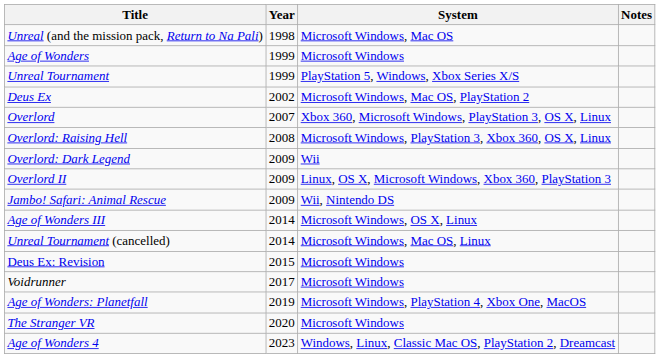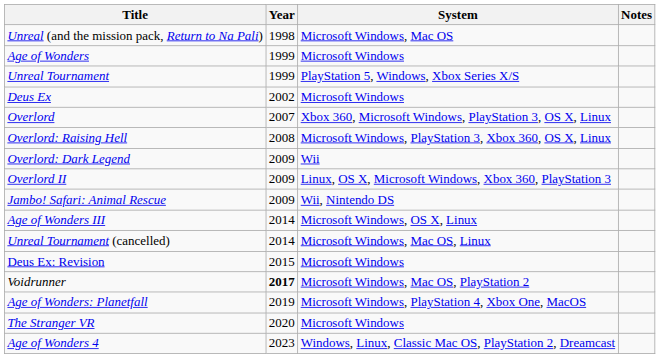 <table class="wikitable sortable">
 <tr>
 <th>Title</th>
 <th>Year</th>
 <th>System</th>
 <th>Notes</th>
 </tr>
 <tr>
 <td><em><a href='#'>Unreal</a></em> (and the mission pack, <em><a href='#'>Return to Na Pali</a></em>)</td>
 <td>1998</td>
 <td><a href='#'>Microsoft Windows</a>, <a href='#'>Mac OS</a></td>
 <td></td>
 </tr>
 <tr>
 <td><em><a href='#'>Age of Wonders</a></em></td>
 <td>1999</td>
 <td><a href='#'>Microsoft Windows</a></td>
 <td></td>
 </tr>
 <tr>
 <td><em><a href='#'>Unreal Tournament</a></em></td>
 <td>1999</td>
 <td><a href='#'>PlayStation 5</a>, <a href='#'>Windows</a>, <a href='#'>Xbox Series X/S</a></td>
 <td></td>
 </tr>
 <tr>
 <td><a href='#'><em>Deus Ex</em></a></td>
 <td>2002</td>
-<td><a href='#'>Microsoft Windows</a>, <a href='#'>Mac OS</a>, <a href='#'>PlayStation 2</a></td>
+<td><a href='#'>Microsoft Windows</a></td>
 <td></td>
 </tr>
 <tr>
 <td><a href='#'><em>Overlord</em></a></td>
 <td>2007</td>
 <td><a href='#'>Xbox 360</a>, <a href='#'>Microsoft Windows</a>, <a href='#'>PlayStation 3</a>, <a href='#'>OS X</a>, <a href='#'>Linux</a></td>
 <td></td>
 </tr>
 <tr>
 <td><em><a href='#'>Overlord: Raising Hell</a></em></td>
 <td>2008</td>
 <td><a href='#'>Microsoft Windows</a>, <a href='#'>PlayStation 3</a>, <a href='#'>Xbox 360</a>, <a href='#'>OS X</a>, <a href='#'>Linux</a></td>
 <td></td>
 </tr>
 <tr>
 <td><em><a href='#'>Overlord: Dark Legend</a></em></td>
 <td>2009</td>
 <td><a href='#'>Wii</a></td>
 <td></td>
 </tr>
 <tr>
 <td><em><a href='#'>Overlord II</a></em></td>
 <td>2009</td>
 <td><a href='#'>Linux</a>, <a href='#'>OS X</a>, <a href='#'>Microsoft Windows</a>, <a href='#'>Xbox 360</a>, <a href='#'>PlayStation 3</a></td>
 <td></td>
 </tr>
 <tr>
 <td><em><a href='#'>Jambo! Safari: Animal Rescue</a></em></td>
 <td>2009</td>
 <td><a href='#'>Wii</a>, <a href='#'>Nintendo DS</a></td>
 <td></td>
 </tr>
 <tr>
 <td><em><a href='#'>Age of Wonders III</a></em></td>
 <td>2014</td>
 <td><a href='#'>Microsoft Windows</a>, <a href='#'>OS X</a>, <a href='#'>Linux</a></td>
 <td></td>
 </tr>
 <tr>
 <td><a href='#'><em>Unreal Tournament</em></a> (cancelled)</td>
 <td>2014</td>
 <td><a href='#'>Microsoft Windows</a>, <a href='#'>Mac OS</a>, <a href='#'>Linux</a></td>
 <td></td>
 </tr>
 <tr>
 <td><a href='#'>Deus Ex: Revision</a></td>
 <td>2015</td>
 <td><a href='#'>Microsoft Windows</a></td>
 <td></td>
 </tr>
 <tr>
 <td><em>Voidrunner</em></td>
-<td>2017</td>
-<td><a href='#'>Microsoft Windows</a></td>
+<td><strong>2017</strong></td>
+<td><a href='#'>Microsoft Windows</a>, <a href='#'>Mac OS</a>, <a href='#'>PlayStation 2</a></td>
 <td></td>
 </tr>
 <tr>
 <td><em><a href='#'>Age of Wonders: Planetfall</a></em></td>
 <td>2019</td>
 <td><a href='#'>Microsoft Windows</a>, <a href='#'>PlayStation 4</a>, <a href='#'>Xbox One</a>, <a href='#'>MacOS</a></td>
 <td></td>
 </tr>
 <tr>
 <td><em><a href='#'>The Stranger VR</a></em></td>
 <td>2020</td>
 <td><a href='#'>Microsoft Windows</a></td>
 <td></td>
 </tr>
 <tr>
 <td><em><a href='#'>Age of Wonders 4</a></em></td>
 <td>2023</td>
 <td><a href='#'>Windows</a>, <a href='#'>Linux</a>, <a href='#'>Classic Mac OS</a>, <a href='#'>PlayStation 2</a>, <a href='#'>Dreamcast</a></td>
 <td></td>
 </tr>
 </table>
